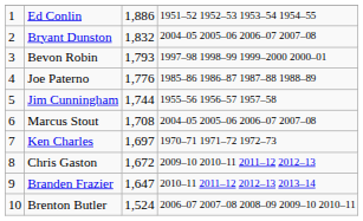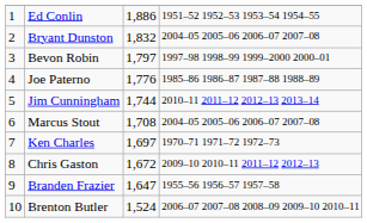 <table class="wikitable">
 <tr>
 </tr>
 <tr>
 <td>1</td>
 <td><a href='#'>Ed Conlin</a></td>
 <td>1,886</td>
 <td style="font-size:80%;">1951–52 1952–53 1953–54 1954–55</td>
 </tr>
 <tr>
 <td>2</td>
 <td><a href='#'>Bryant Dunston</a></td>
 <td>1,832</td>
 <td style="font-size:80%;">2004–05 2005–06 2006–07 2007–08</td>
 </tr>
 <tr>
 <td>3</td>
 <td>Bevon Robin</td>
-<td>1,793</td>
+<td>1,797</td>
 <td style="font-size:80%;">1997–98 1998–99 1999–2000 2000–01</td>
 </tr>
 <tr>
 <td>4</td>
 <td>Joe Paterno</td>
 <td>1,776</td>
 <td style="font-size:80%;">1985–86 1986–87 1987–88 1988–89</td>
 </tr>
 <tr>
 <td>5</td>
 <td><a href='#'>Jim Cunningham</a></td>
 <td>1,744</td>
-<td style="font-size:80%;">1955–56 1956–57 1957–58</td>
+<td style="font-size:80%;">2010–11 <a href='#'>2011–12</a> <a href='#'>2012–13</a> <a href='#'>2013–14</a></td>
 </tr>
 <tr>
 <td>6</td>
 <td>Marcus Stout</td>
 <td>1,708</td>
 <td style="font-size:80%;">2004–05 2005–06 2006–07 2007–08</td>
 </tr>
 <tr>
 <td>7</td>
 <td><a href='#'>Ken Charles</a></td>
 <td>1,697</td>
 <td style="font-size:80%;">1970–71 1971–72 1972–73</td>
 </tr>
 <tr>
 <td>8</td>
 <td>Chris Gaston</td>
 <td>1,672</td>
 <td style="font-size:80%;">2009–10 2010–11 <a href='#'>2011–12</a> <a href='#'>2012–13</a></td>
 </tr>
 <tr>
 <td>9</td>
 <td><a href='#'>Branden Frazier</a></td>
 <td>1,647</td>
-<td style="font-size:80%;">2010–11 <a href='#'>2011–12</a> <a href='#'>2012–13</a> <a href='#'>2013–14</a></td>
+<td style="font-size:80%;">1955–56 1956–57 1957–58</td>
 </tr>
 <tr>
 <td>10</td>
 <td>Brenton Butler</td>
 <td>1,524</td>
 <td style="font-size:80%;">2006–07 2007–08 2008–09 2009–10 2010–11</td>
 </tr>
 </table>
